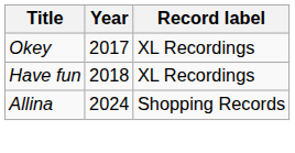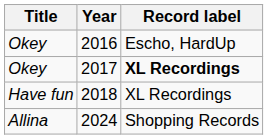 <table class="wikitable">
 <tr>
 <th>Title</th>
 <th>Year</th>
 <th>Record label</th>
 </tr>
 <tr>
 <td><em>Okey</em></td>
+<td>2016</td>
+<td>Escho, HardUp</td>
+</tr>
+<tr>
+<td><em>Okey</em></td>
 <td>2017</td>
-<td>XL Recordings</td>
+<td><strong>XL Recordings</strong></td>
 </tr>
 <tr>
 <td><em>Have fun</em></td>
 <td>2018</td>
 <td>XL Recordings</td>
 </tr>
 <tr>
 <td><em>Allina</em></td>
 <td>2024</td>
 <td>Shopping Records</td>
 </tr>
 </table>
